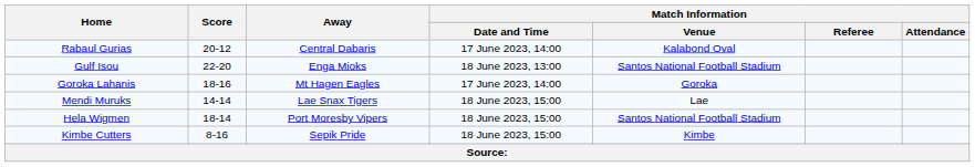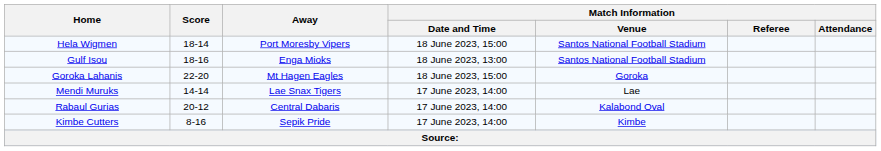 <table class="wikitable" width="100%" style="border-collapse:collapse; font-size:90%; text-align:center;">
 <tr>
 <th rowspan="2" width="19%">Home</th>
 <th rowspan="2" width="6%">Score</th>
 <th rowspan="2" width="19%">Away</th>
 <th colspan="4">Match Information</th>
 </tr>
 <tr bgcolor="#CCCCCC">
 <th width="17%">Date and Time</th>
 <th width="22%">Venue</th>
 <th width="10%">Referee</th>
 <th width="7%">Attendance</th>
 </tr>
 <tr bgcolor="#F5FAFF">
+<td><a href='#'>Hela Wigmen</a></td>
+<td>18-14</td>
+<td> <a href='#'>Port Moresby Vipers</a></td>
+<td>18 June 2023, 15:00</td>
+<td><a href='#'>Santos National Football Stadium</a></td>
+<td></td>
+<td></td>
+</tr>
+<tr bgcolor="#F5FAFF">
+<td><a href='#'>Gulf Isou</a></td>
+<td>18-16</td>
+<td><a href='#'>Enga Mioks</a></td>
+<td>18 June 2023, 13:00</td>
+<td><a href='#'>Santos National Football Stadium</a></td>
+<td></td>
+<td></td>
+</tr>
+<tr bgcolor="#F5FAFF">
+<td><a href='#'>Goroka Lahanis</a></td>
+<td>22-20</td>
+<td><a href='#'>Mt Hagen Eagles</a></td>
+<td>18 June 2023, 15:00</td>
+<td><a href='#'>Goroka</a></td>
+<td></td>
+<td></td>
+</tr>
+<tr bgcolor="#F5FAFF">
+<td><a href='#'>Mendi Muruks</a></td>
+<td>14-14</td>
+<td> <a href='#'>Lae Snax Tigers</a></td>
+<td>17 June 2023, 14:00</td>
+<td>Lae</td>
+<td></td>
+<td></td>
+</tr>
+<tr bgcolor="#F5FAFF">
 <td><a href='#'>Rabaul Gurias</a></td>
 <td>20-12</td>
 <td><a href='#'>Central Dabaris</a></td>
 <td>17 June 2023, 14:00</td>
 <td><a href='#'>Kalabond Oval</a></td>
 <td></td>
 <td></td>
 </tr>
 <tr bgcolor="#F5FAFF">
-<td><a href='#'>Gulf Isou</a></td>
-<td>22-20</td>
-<td><a href='#'>Enga Mioks</a></td>
-<td>18 June 2023, 13:00</td>
-<td><a href='#'>Santos National Football Stadium</a></td>
-<td></td>
-<td></td>
-</tr>
-<tr bgcolor="#F5FAFF">
-<td><a href='#'>Goroka Lahanis</a></td>
-<td>18-16</td>
-<td><a href='#'>Mt Hagen Eagles</a></td>
-<td>17 June 2023, 14:00</td>
-<td><a href='#'>Goroka</a></td>
-<td></td>
-<td></td>
-</tr>
-<tr bgcolor="#F5FAFF">
-<td><a href='#'>Mendi Muruks</a></td>
-<td>14-14</td>
-<td> <a href='#'>Lae Snax Tigers</a></td>
-<td>18 June 2023, 15:00</td>
-<td>Lae</td>
-<td></td>
-<td></td>
-</tr>
-<tr bgcolor="#F5FAFF">
-<td><a href='#'>Hela Wigmen</a></td>
-<td>18-14</td>
-<td> <a href='#'>Port Moresby Vipers</a></td>
-<td>18 June 2023, 15:00</td>
-<td><a href='#'>Santos National Football Stadium</a></td>
-<td></td>
-<td></td>
-</tr>
-<tr bgcolor="#F5FAFF">
 <td> <a href='#'>Kimbe Cutters</a></td>
 <td>8-16</td>
 <td><a href='#'>Sepik Pride</a></td>
-<td>18 June 2023, 15:00</td>
+<td>17 June 2023, 14:00</td>
 <td><a href='#'>Kimbe</a></td>
 <td></td>
 <td></td>
 </tr>
 <tr bgcolor="#C1D8FF">
 <th colspan="7">Source:</th>
 </tr>
 </table>
